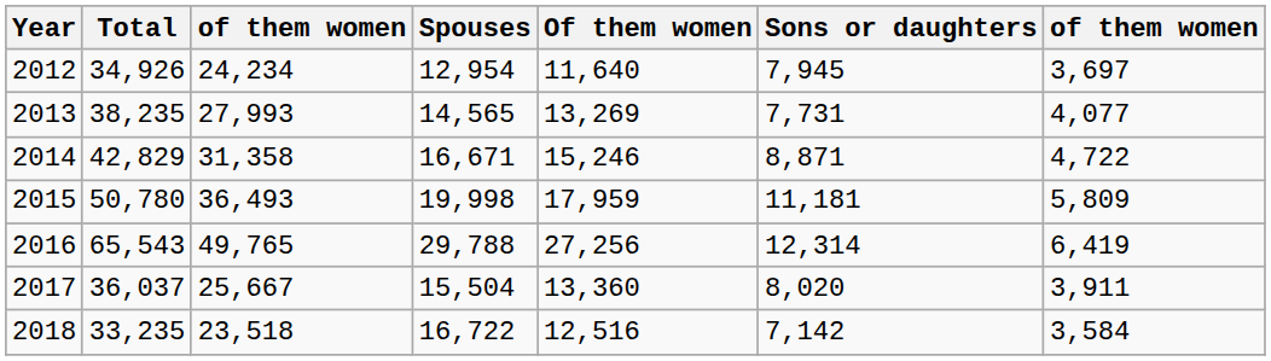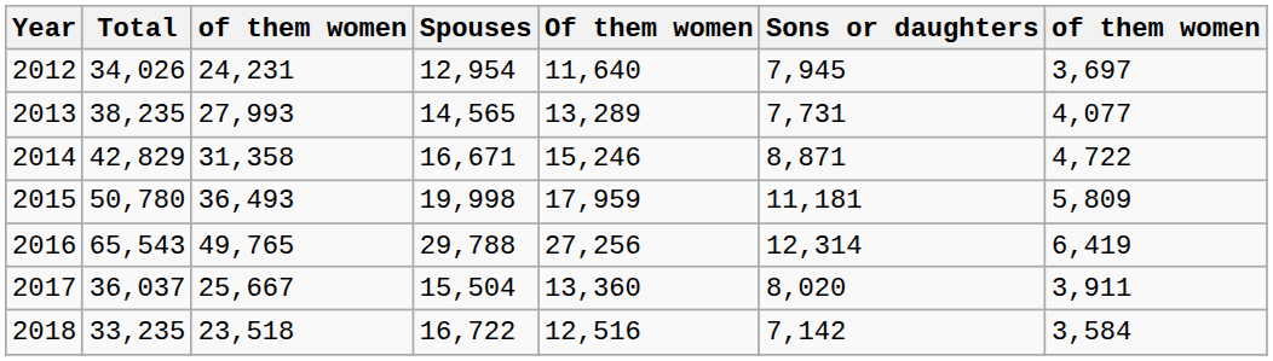 <table class="wikitable">
 <tr>
 <th>Year</th>
 <th>Total</th>
 <th>of them women</th>
 <th>Spouses</th>
 <th>Of them women</th>
 <th>Sons or daughters</th>
 <th>of them women</th>
 </tr>
 <tr>
 <td>2012</td>
-<td>34,926</td>
-<td>24,234</td>
+<td>34,026</td>
+<td>24,231</td>
 <td>12,954</td>
 <td>11,640</td>
 <td>7,945</td>
 <td>3,697</td>
 </tr>
 <tr>
 <td>2013</td>
 <td>38,235</td>
 <td>27,993</td>
 <td>14,565</td>
-<td>13,269</td>
+<td>13,289</td>
 <td>7,731</td>
 <td>4,077</td>
 </tr>
 <tr>
 <td>2014</td>
 <td>42,829</td>
 <td>31,358</td>
 <td>16,671</td>
 <td>15,246</td>
 <td>8,871</td>
 <td>4,722</td>
 </tr>
 <tr>
 <td>2015</td>
 <td>50,780</td>
 <td>36,493</td>
 <td>19,998</td>
 <td>17,959</td>
 <td>11,181</td>
 <td>5,809</td>
 </tr>
 <tr>
 <td>2016</td>
 <td>65,543</td>
 <td>49,765</td>
 <td>29,788</td>
 <td>27,256</td>
 <td>12,314</td>
 <td>6,419</td>
 </tr>
 <tr>
 <td>2017</td>
 <td>36,037</td>
 <td>25,667</td>
 <td>15,504</td>
 <td>13,360</td>
 <td>8,020</td>
 <td>3,911</td>
 </tr>
 <tr>
 <td>2018</td>
 <td>33,235</td>
 <td>23,518</td>
 <td>16,722</td>
 <td>12,516</td>
 <td>7,142</td>
 <td>3,584</td>
 </tr>
 </table>
